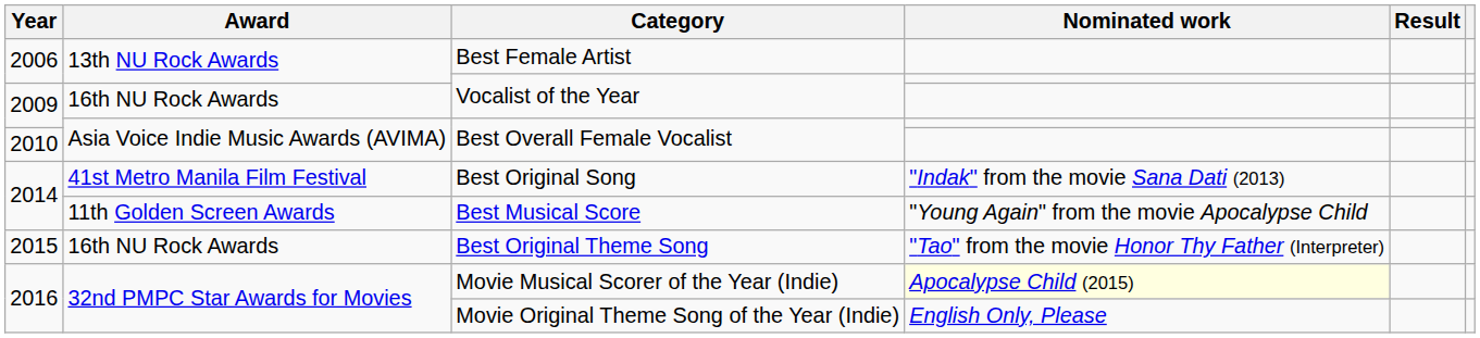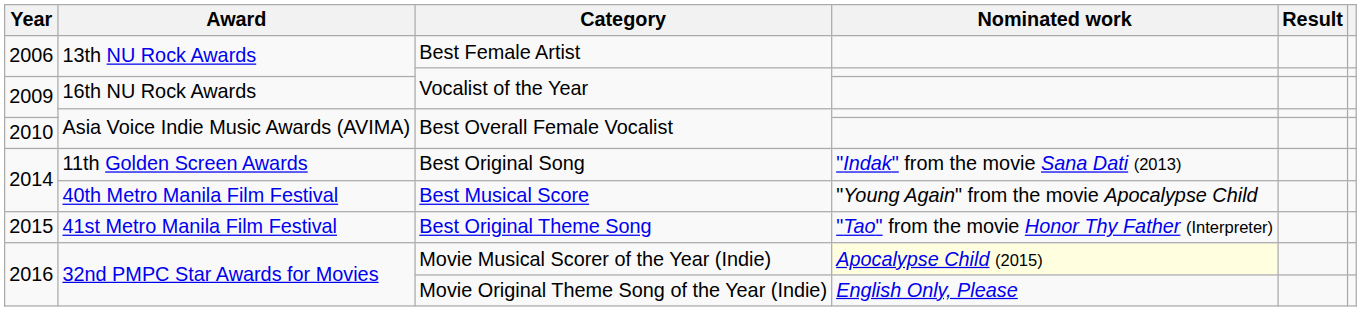 <table class="wikitable" >
 <tr>
 <th>Year</th>
 <th>Award</th>
 <th>Category</th>
 <th>Nominated work</th>
 <th>Result</th>
 <th></th>
 </tr>
 <tr>
 <td rowspan="2">2006</td>
 <td rowspan="2">13th <a href='#'>NU Rock Awards</a></td>
 <td>Best Female Artist</td>
 <td> </td>
 <td></td>
 <td></td>
 </tr>
 <tr>
 <td rowspan="2">Vocalist of the Year</td>
 <td></td>
 <td></td>
 <td></td>
 </tr>
 <tr>
 <td rowspan="2">2009</td>
 <td>16th NU Rock Awards</td>
 <td></td>
 <td></td>
 <td></td>
 </tr>
 <tr>
 <td rowspan="2">Asia Voice Indie Music Awards (AVIMA)</td>
 <td rowspan="2">Best Overall Female Vocalist</td>
 <td></td>
 <td></td>
 <td></td>
 </tr>
 <tr>
 <td>2010</td>
 <td></td>
 <td></td>
 <td></td>
 </tr>
 <tr>
 <td rowspan="2">2014</td>
-<td><a href='#'>41st Metro Manila Film Festival</a></td>
+<td>11th <a href='#'>Golden Screen Awards</a></td>
 <td>Best Original Song</td>
 <td><a href='#'>"<em>Indak</em>"</a> from the movie <em><a href='#'>Sana Dati</a></em> <small>(2013)</small></td>
 <td></td>
 <td></td>
 </tr>
 <tr>
-<td>11th <a href='#'>Golden Screen Awards</a></td>
+<td><a href='#'>40th Metro Manila Film Festival</a></td>
 <td><a href='#'>Best Musical Score</a></td>
 <td>"<em>Young Again</em>" from the movie <em>Apocalypse Child</em></td>
 <td></td>
 <td></td>
 </tr>
 <tr>
 <td>2015</td>
-<td>16th NU Rock Awards</td>
+<td><a href='#'>41st Metro Manila Film Festival</a></td>
 <td><a href='#'>Best Original Theme Song</a></td>
 <td><a href='#'>"<em>Tao</em>"</a> from the movie <em><a href='#'>Honor Thy Father</a></em> <small>(Interpreter)</small></td>
 <td></td>
 <td></td>
 </tr>
 <tr>
 <td rowspan="2">2016</td>
 <td rowspan="2"><a href='#'>32nd PMPC Star Awards for Movies</a></td>
 <td>Movie Musical Scorer of the Year (Indie)</td>
 <td style="background: lightyellow;"><em><a href='#'>Apocalypse Child</a></em> <small>(2015)</small></td>
 <td></td>
 <td></td>
 </tr>
 <tr>
 <td>Movie Original Theme Song of the Year (Indie)</td>
 <td><em><a href='#'>English Only, Please</a></em></td>
 <td></td>
 <td></td>
 </tr>
 </table>
